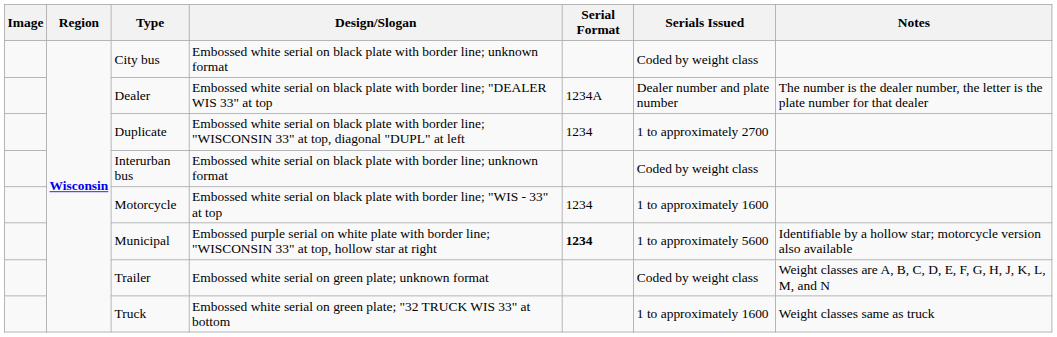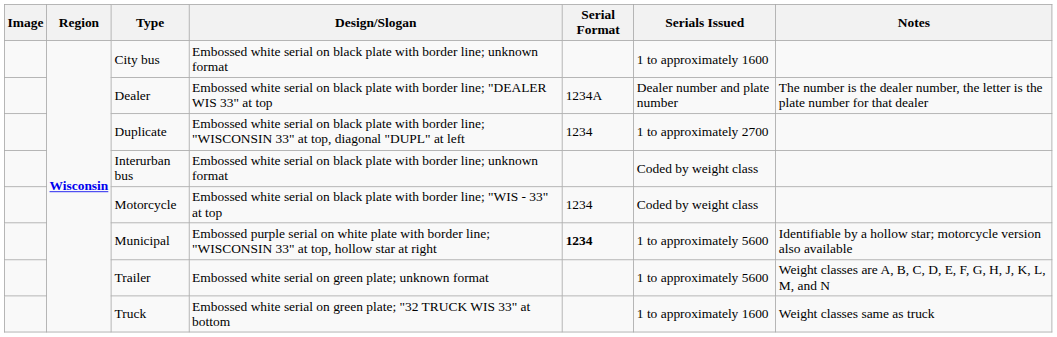 <table class="wikitable">
 <tr>
 <th>Image</th>
 <th>Region</th>
 <th>Type</th>
 <th>Design/Slogan</th>
 <th>Serial Format</th>
 <th>Serials Issued</th>
 <th>Notes</th>
 </tr>
 <tr>
 <td></td>
 <td rowspan="8"><a href='#'><strong>Wisconsin</strong></a></td>
 <td>City bus</td>
 <td>Embossed white serial on black plate with border line; unknown format</td>
 <td></td>
-<td>Coded by weight class</td>
+<td>1 to approximately 1600</td>
 <td></td>
 </tr>
 <tr>
 <td></td>
 <td>Dealer</td>
 <td>Embossed white serial on black plate with border line; "DEALER WIS 33" at top</td>
 <td>1234A</td>
 <td>Dealer number and plate number</td>
 <td>The number is the dealer number, the letter is the plate number for that dealer</td>
 </tr>
 <tr>
 <td></td>
 <td>Duplicate</td>
 <td>Embossed white serial on black plate with border line; "WISCONSIN 33" at top, diagonal "DUPL" at left</td>
 <td>1234</td>
 <td>1 to approximately 2700</td>
 <td></td>
 </tr>
 <tr>
 <td></td>
 <td>Interurban bus</td>
 <td>Embossed white serial on black plate with border line; unknown format</td>
 <td></td>
 <td>Coded by weight class</td>
 <td></td>
 </tr>
 <tr>
 <td></td>
 <td>Motorcycle</td>
 <td>Embossed white serial on black plate with border line; "WIS - 33" at top</td>
 <td>1234</td>
-<td>1 to approximately 1600</td>
+<td>Coded by weight class</td>
 <td></td>
 </tr>
 <tr>
 <td></td>
 <td>Municipal</td>
 <td>Embossed purple serial on white plate with border line; "WISCONSIN 33" at top, hollow star at right</td>
 <td><strong>1234</strong></td>
 <td>1 to approximately 5600</td>
 <td>Identifiable by a hollow star; motorcycle version also available</td>
 </tr>
 <tr>
 <td></td>
 <td>Trailer</td>
 <td>Embossed white serial on green plate; unknown format</td>
 <td></td>
-<td>Coded by weight class</td>
+<td>1 to approximately 5600</td>
 <td>Weight classes are A, B, C, D, E, F, G, H, J, K, L, M, and N</td>
 </tr>
 <tr>
 <td></td>
 <td>Truck</td>
 <td>Embossed white serial on green plate; "32 TRUCK WIS 33" at bottom</td>
 <td></td>
 <td>1 to approximately 1600</td>
 <td>Weight classes same as truck</td>
 </tr>
 </table>
